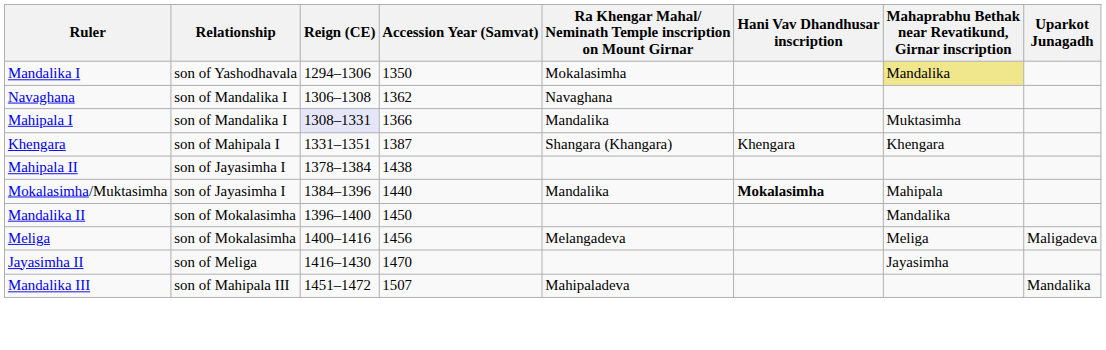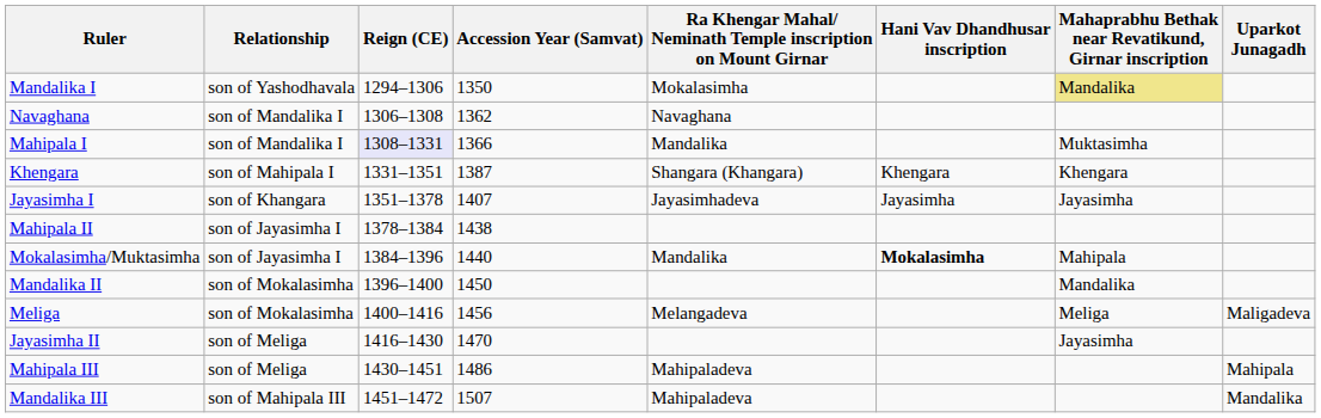 <table class="wikitable">
 <tr>
 <th>Ruler</th>
 <th>Relationship</th>
 <th>Reign (CE)</th>
 <th>Accession Year (Samvat)</th>
 <th>Ra Khengar Mahal/<br>Neminath Temple inscription<br>on Mount Girnar</th>
 <th>Hani Vav Dhandhusar<br>inscription</th>
 <th>Mahaprabhu Bethak<br>near Revatikund,<br>Girnar inscription</th>
 <th>Uparkot<br>Junagadh</th>
 </tr>
 <tr>
 <td><a href='#'>Mandalika I</a></td>
 <td>son of Yashodhavala</td>
 <td>1294–1306</td>
 <td>1350</td>
 <td>Mokalasimha</td>
 <td></td>
 <td style="background: khaki;">Mandalika</td>
 <td></td>
 </tr>
 <tr>
 <td><a href='#'>Navaghana</a></td>
 <td>son of Mandalika I</td>
 <td>1306–1308</td>
 <td>1362</td>
 <td>Navaghana</td>
 <td></td>
 <td></td>
 <td></td>
 </tr>
 <tr>
 <td><a href='#'>Mahipala I</a></td>
 <td>son of Mandalika I</td>
 <td style="background: lavender;">1308–1331</td>
 <td>1366</td>
 <td>Mandalika</td>
 <td></td>
 <td>Muktasimha</td>
 <td></td>
 </tr>
 <tr>
 <td><a href='#'>Khengara</a></td>
 <td>son of Mahipala I</td>
 <td>1331–1351</td>
 <td>1387</td>
 <td>Shangara (Khangara)</td>
 <td>Khengara</td>
 <td>Khengara</td>
+<td></td>
+</tr>
+<tr>
+<td><a href='#'>Jayasimha I</a></td>
+<td>son of Khangara</td>
+<td>1351–1378</td>
+<td>1407</td>
+<td>Jayasimhadeva</td>
+<td>Jayasimha</td>
+<td>Jayasimha</td>
 <td></td>
 </tr>
 <tr>
 <td><a href='#'>Mahipala II</a></td>
 <td>son of Jayasimha I</td>
 <td>1378–1384</td>
 <td>1438</td>
 <td></td>
 <td></td>
 <td></td>
 <td></td>
 </tr>
 <tr>
 <td><a href='#'>Mokalasimha</a>/Muktasimha</td>
 <td>son of Jayasimha I</td>
 <td>1384–1396</td>
 <td>1440</td>
 <td>Mandalika</td>
 <td><strong>Mokalasimha</strong></td>
 <td>Mahipala</td>
 <td></td>
 </tr>
 <tr>
 <td><a href='#'>Mandalika II</a></td>
 <td>son of Mokalasimha</td>
 <td>1396–1400</td>
 <td>1450</td>
 <td></td>
 <td></td>
 <td>Mandalika</td>
 <td></td>
 </tr>
 <tr>
 <td><a href='#'>Meliga</a></td>
 <td>son of Mokalasimha</td>
 <td>1400–1416</td>
 <td>1456</td>
 <td>Melangadeva</td>
 <td></td>
 <td>Meliga</td>
 <td>Maligadeva</td>
 </tr>
 <tr>
 <td><a href='#'>Jayasimha II</a></td>
 <td>son of Meliga</td>
 <td>1416–1430</td>
 <td>1470</td>
 <td></td>
 <td></td>
 <td>Jayasimha</td>
 <td></td>
 </tr>
 <tr>
+<td><a href='#'>Mahipala III</a></td>
+<td>son of Meliga</td>
+<td>1430–1451</td>
+<td>1486</td>
+<td>Mahipaladeva</td>
+<td></td>
+<td></td>
+<td>Mahipala</td>
+</tr>
+<tr>
 <td><a href='#'>Mandalika III</a></td>
 <td>son of Mahipala III</td>
 <td>1451–1472</td>
 <td>1507</td>
 <td>Mahipaladeva</td>
 <td></td>
 <td></td>
 <td>Mandalika</td>
 </tr>
 </table>
